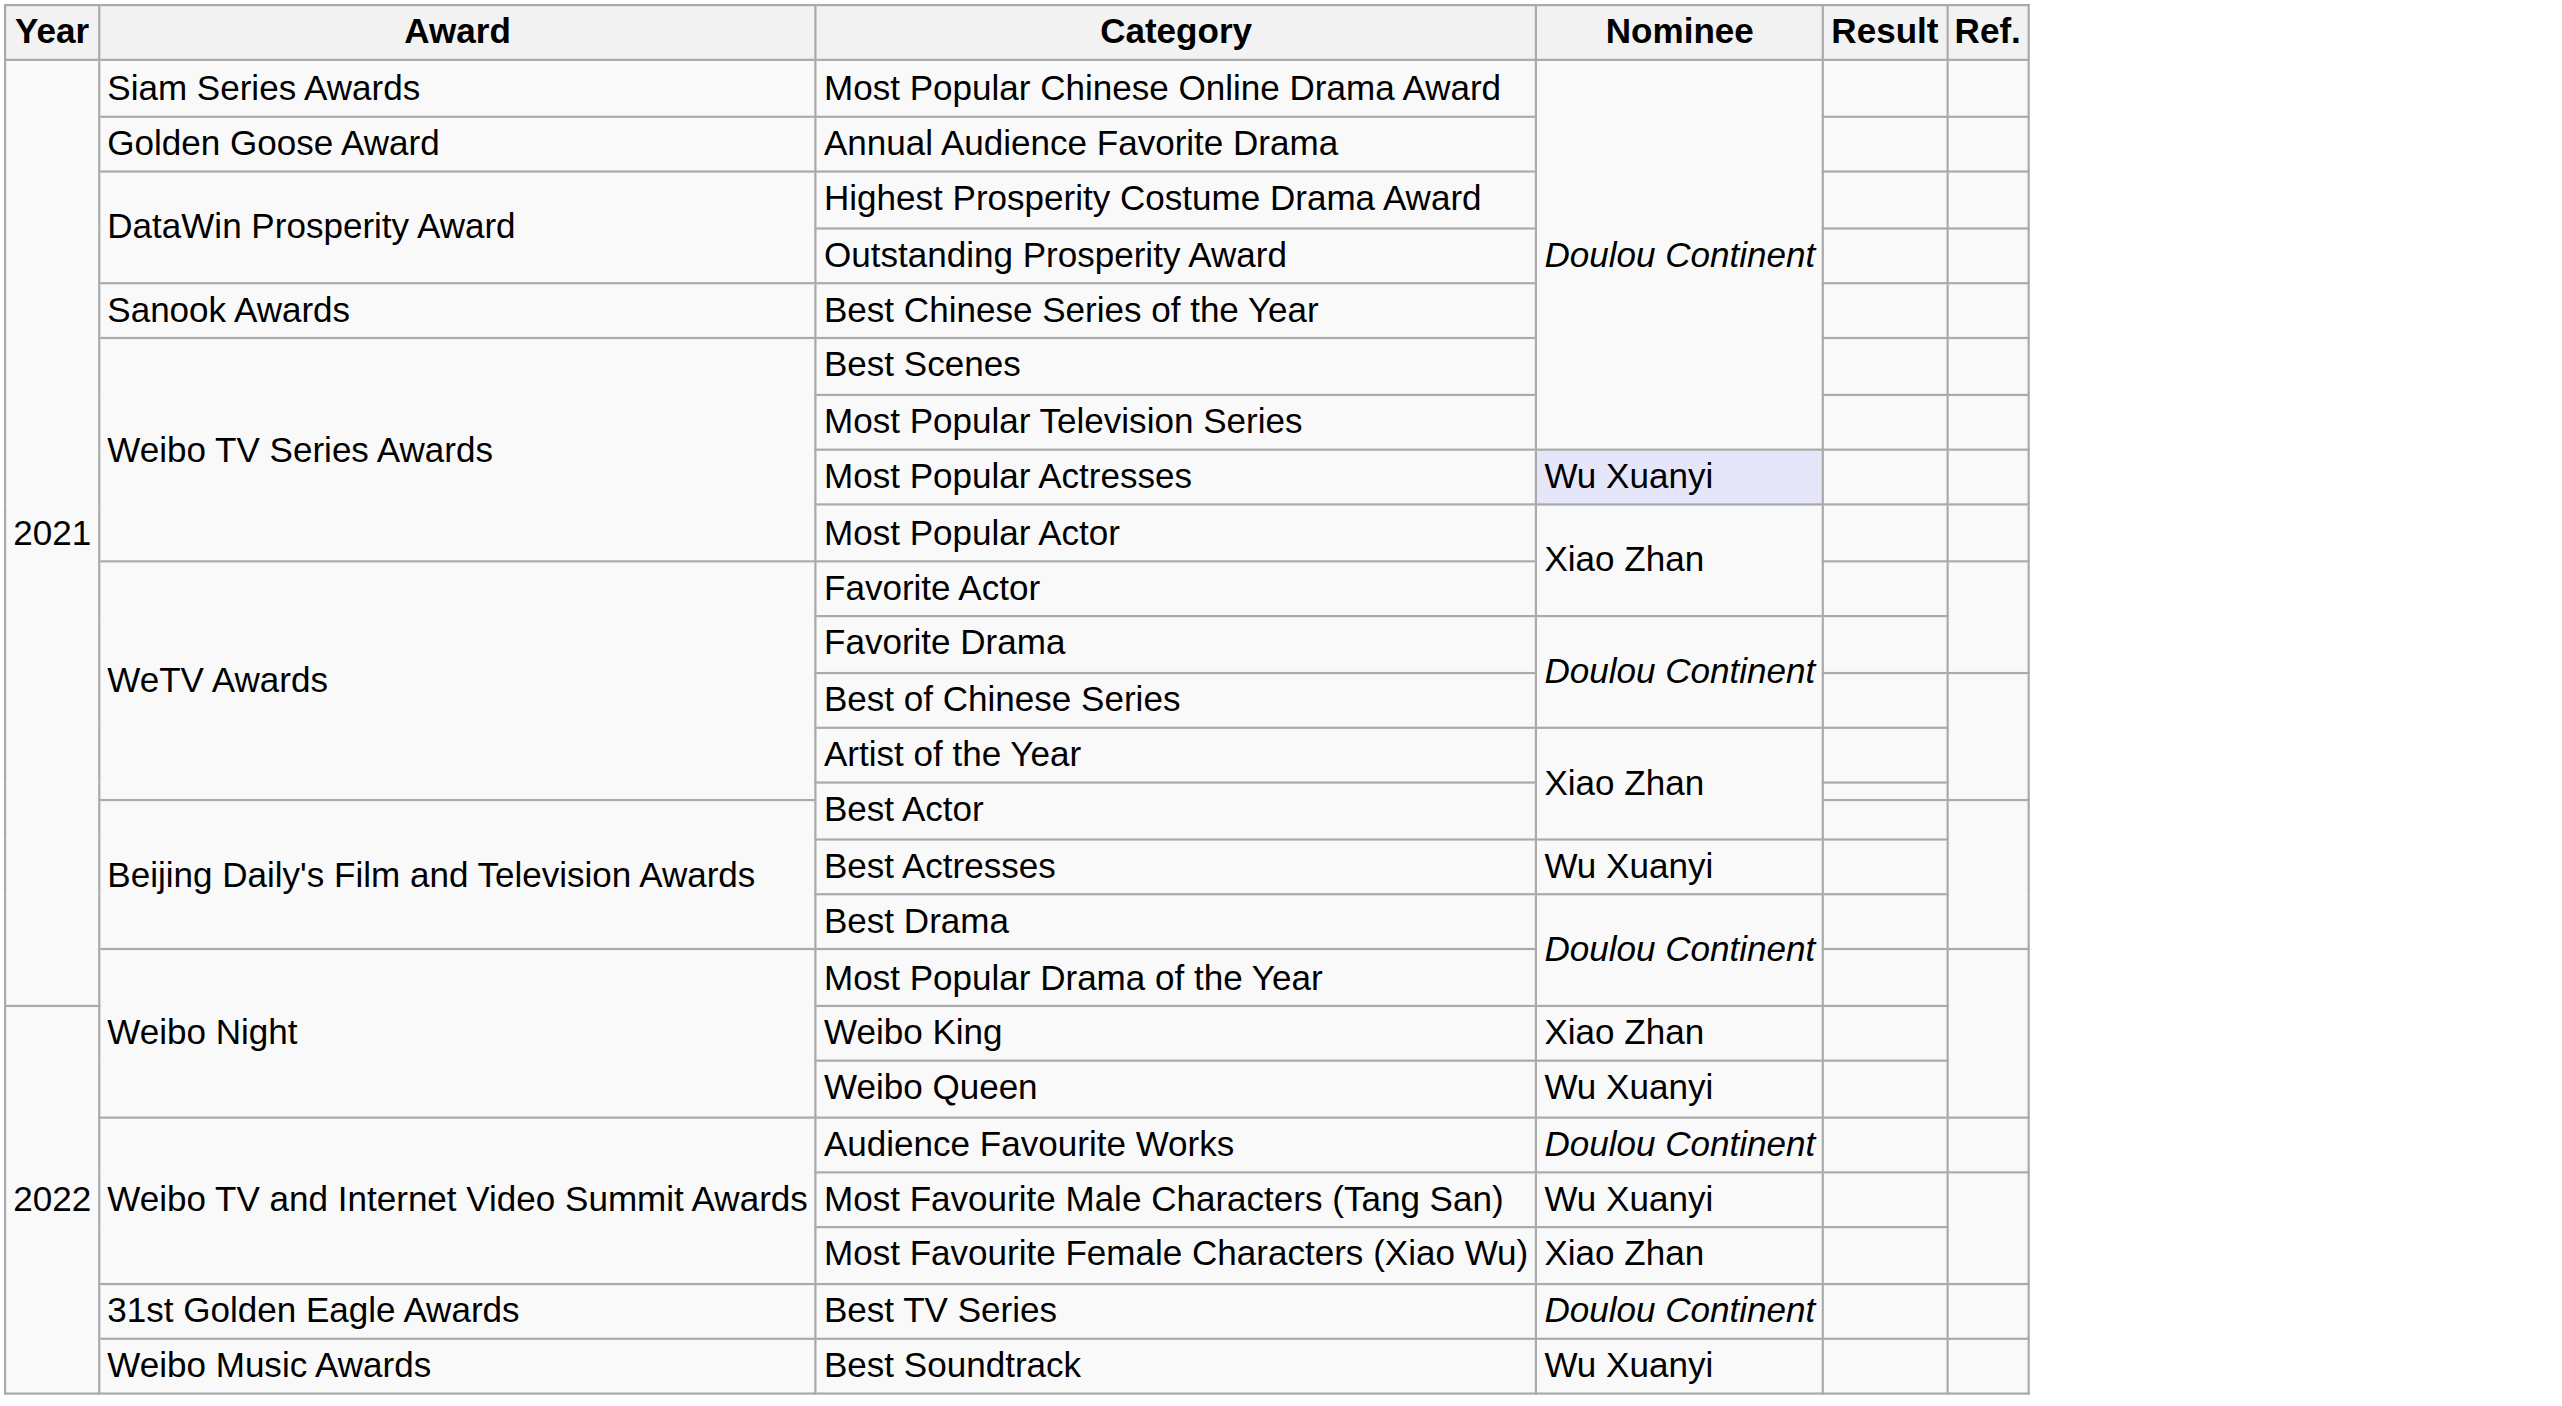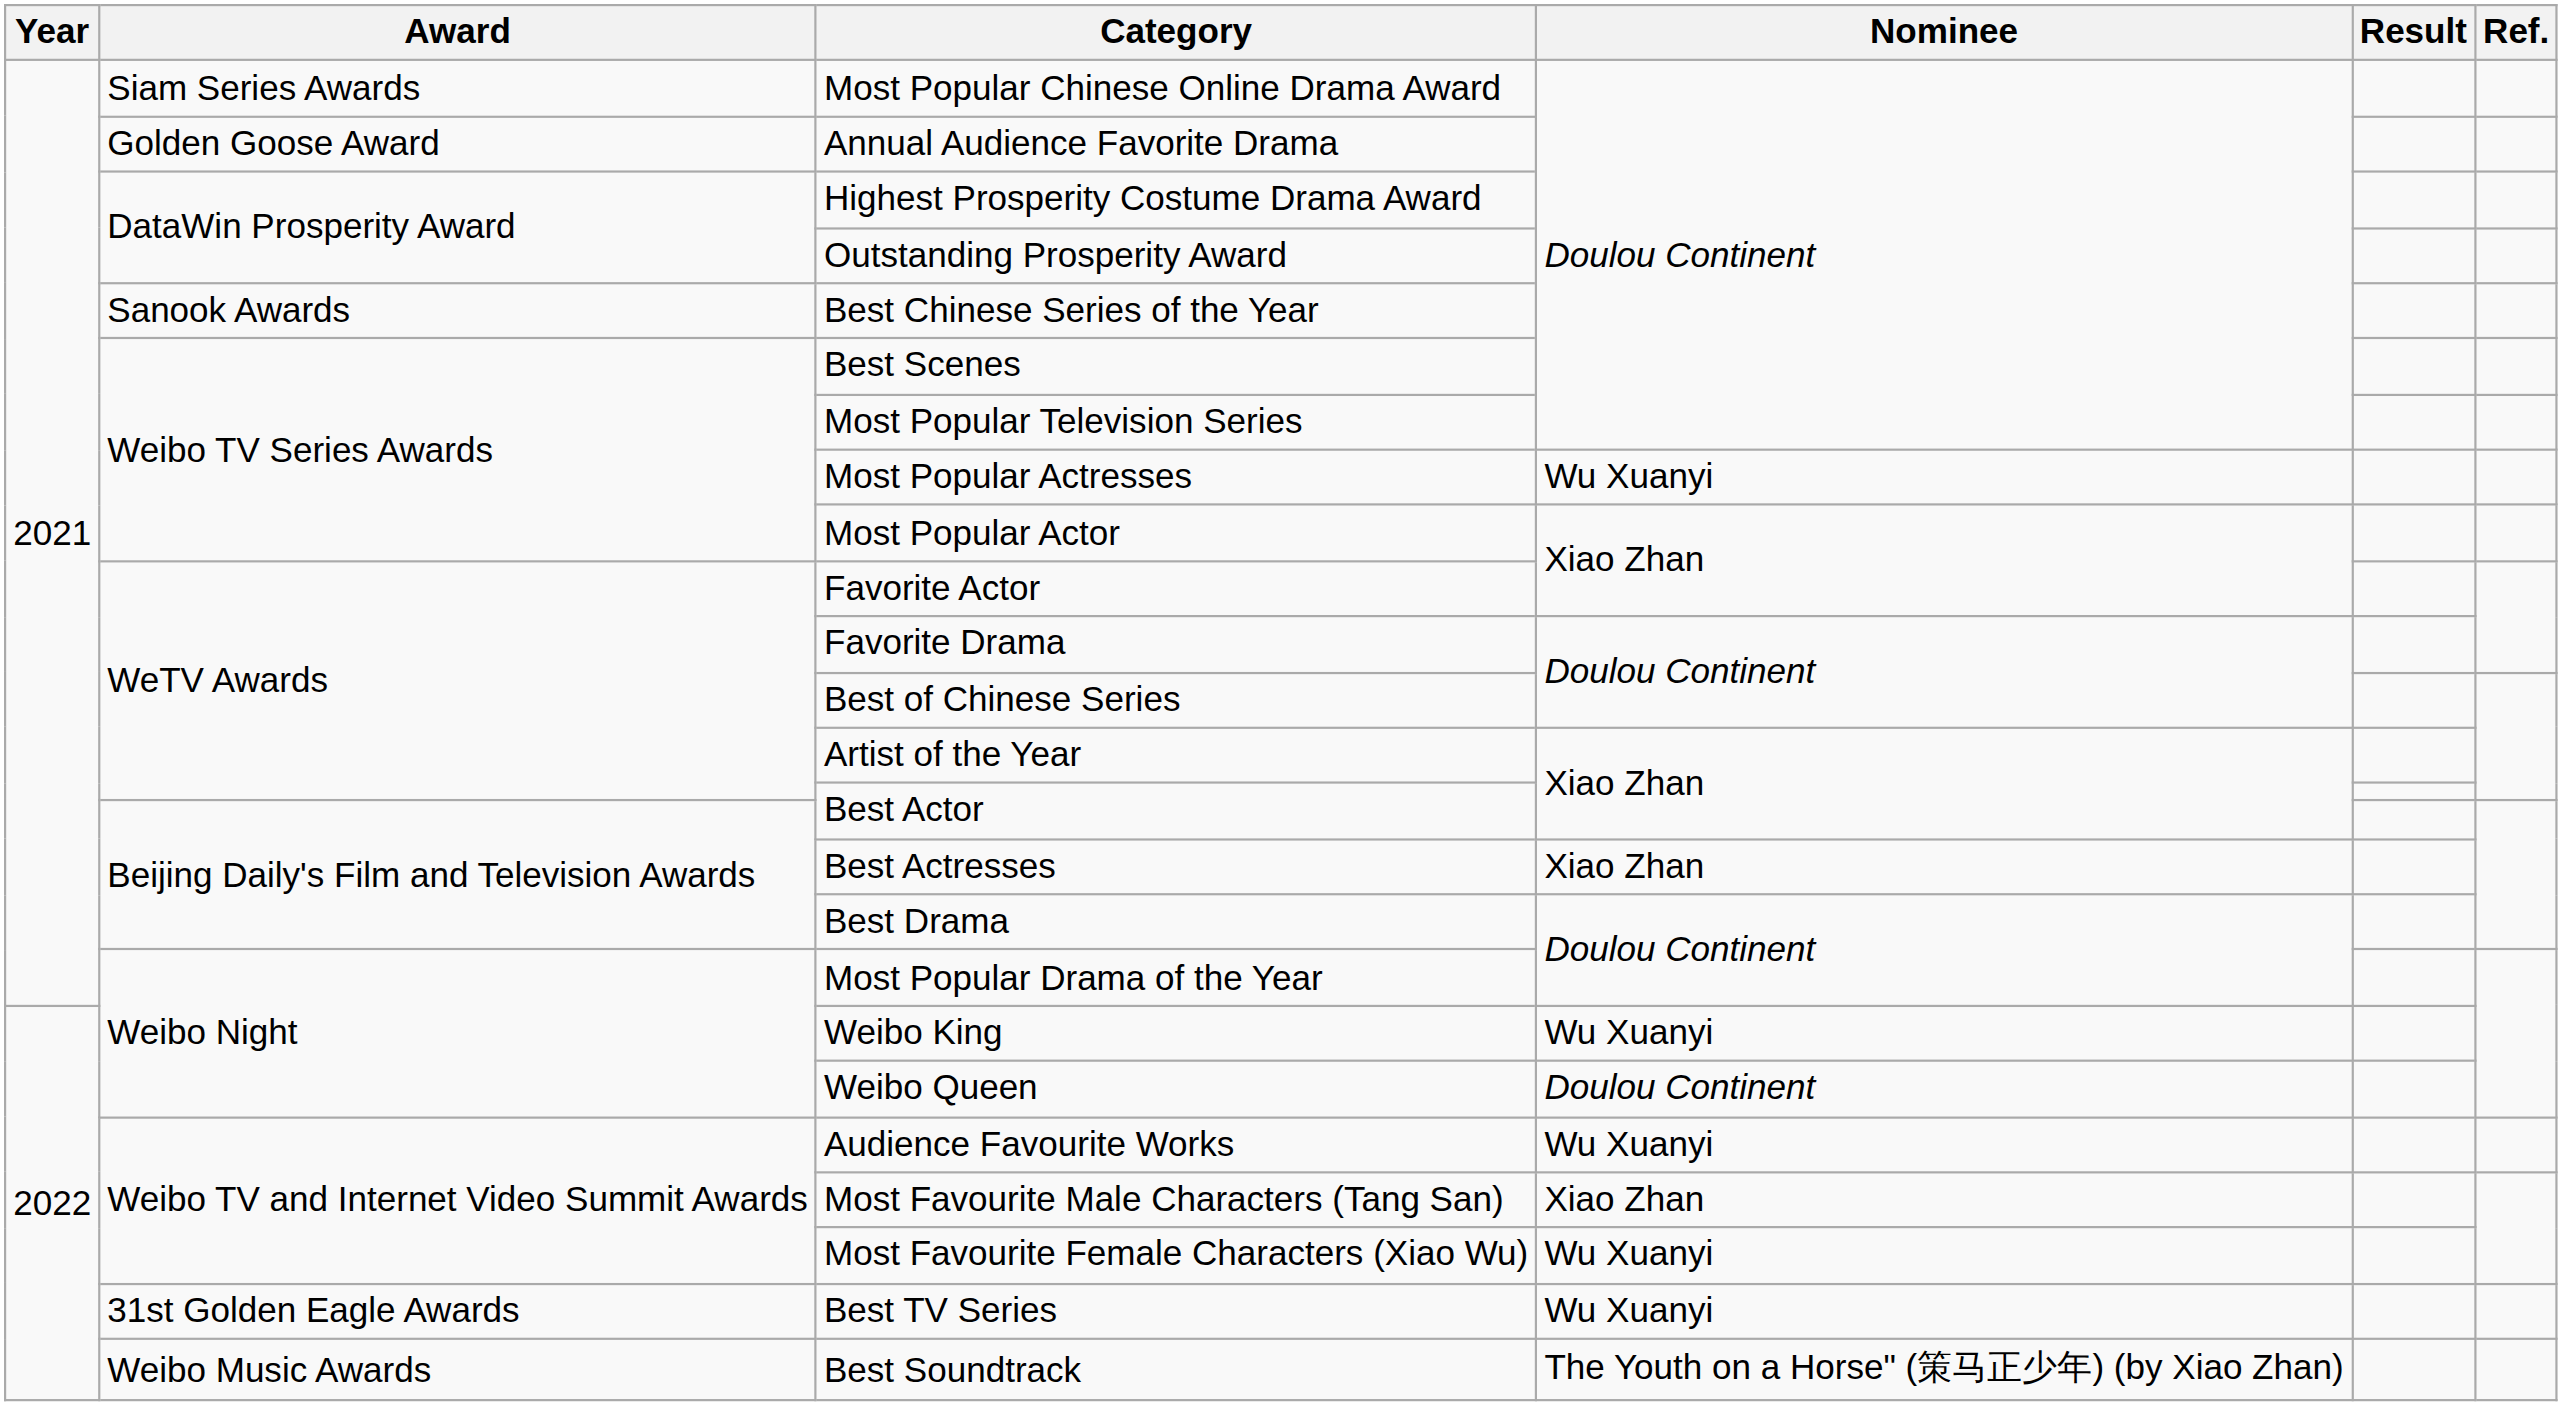 <table class="wikitable sortable">
 <tr>
 <th>Year</th>
 <th>Award</th>
 <th>Category</th>
 <th>Nominee</th>
 <th>Result</th>
 <th><abbr>Ref.</abbr></th>
 </tr>
 <tr>
 <td rowspan="18">2021</td>
 <td>Siam Series Awards</td>
 <td>Most Popular Chinese Online Drama Award</td>
 <td rowspan="7"><em>Doulou Continent</em></td>
 <td></td>
 <td></td>
 </tr>
 <tr>
 <td>Golden Goose Award</td>
 <td>Annual Audience Favorite Drama</td>
 <td></td>
 <td></td>
 </tr>
 <tr>
 <td rowspan="2">DataWin Prosperity Award</td>
 <td>Highest Prosperity Costume Drama Award</td>
 <td></td>
 <td></td>
 </tr>
 <tr>
 <td>Outstanding Prosperity Award</td>
 <td></td>
 <td></td>
 </tr>
 <tr>
 <td>Sanook Awards</td>
 <td>Best Chinese Series of the Year</td>
 <td></td>
 <td></td>
 </tr>
 <tr>
 <td rowspan="4">Weibo TV Series Awards</td>
 <td>Best Scenes</td>
 <td></td>
 <td></td>
 </tr>
 <tr>
 <td>Most Popular Television Series</td>
 <td></td>
 <td></td>
 </tr>
 <tr>
 <td>Most Popular Actresses</td>
-<td style="background: lavender;">Wu Xuanyi</td>
+<td>Wu Xuanyi</td>
 <td></td>
 <td></td>
 </tr>
 <tr>
 <td>Most Popular Actor</td>
 <td rowspan="2">Xiao Zhan</td>
 <td></td>
 <td></td>
 </tr>
 <tr>
 <td rowspan="5">WeTV Awards</td>
 <td>Favorite Actor</td>
 <td></td>
 <td rowspan="2"></td>
 </tr>
 <tr>
 <td>Favorite Drama</td>
 <td rowspan="2"><em>Doulou Continent</em></td>
 <td></td>
 </tr>
 <tr>
 <td>Best of Chinese Series</td>
 <td></td>
 <td rowspan="3"></td>
 </tr>
 <tr>
 <td>Artist of the Year</td>
 <td rowspan="3">Xiao Zhan</td>
 <td></td>
 </tr>
 <tr>
 <td rowspan="2">Best Actor</td>
 <td></td>
 </tr>
 <tr>
 <td rowspan="3">Beijing Daily's Film and Television Awards</td>
 <td></td>
 <td rowspan="3"></td>
 </tr>
 <tr>
 <td>Best Actresses</td>
-<td>Wu Xuanyi</td>
+<td>Xiao Zhan</td>
 <td></td>
 </tr>
 <tr>
 <td>Best Drama</td>
 <td rowspan="2"><em>Doulou Continent</em></td>
 <td></td>
 </tr>
 <tr>
 <td rowspan="3">Weibo Night</td>
 <td>Most Popular Drama of the Year</td>
 <td></td>
 <td rowspan="3"></td>
 </tr>
 <tr>
 <td rowspan="7">2022</td>
 <td>Weibo King</td>
-<td>Xiao Zhan</td>
+<td>Wu Xuanyi</td>
 <td></td>
 </tr>
 <tr>
 <td>Weibo Queen</td>
-<td>Wu Xuanyi</td>
+<td><em>Doulou Continent</em></td>
 <td></td>
 </tr>
 <tr>
 <td rowspan="3">Weibo TV and Internet Video Summit Awards</td>
 <td>Audience Favourite Works</td>
-<td><em>Doulou Continent</em></td>
+<td>Wu Xuanyi</td>
 <td></td>
 <td></td>
 </tr>
 <tr>
 <td>Most Favourite Male Characters (Tang San)</td>
-<td>Wu Xuanyi</td>
+<td>Xiao Zhan</td>
 <td></td>
 <td rowspan="2"></td>
 </tr>
 <tr>
 <td>Most Favourite Female Characters (Xiao Wu)</td>
-<td>Xiao Zhan</td>
+<td>Wu Xuanyi</td>
 <td></td>
 </tr>
 <tr>
 <td>31st Golden Eagle Awards</td>
 <td>Best TV Series</td>
-<td><em>Doulou Continent</em></td>
+<td>Wu Xuanyi</td>
 <td></td>
 <td></td>
 </tr>
 <tr>
 <td>Weibo Music Awards</td>
 <td>Best Soundtrack</td>
-<td>Wu Xuanyi</td>
+<td>The Youth on a Horse" (策马正少年) (by Xiao Zhan)</td>
 <td></td>
 <td></td>
 </tr>
 </table>
